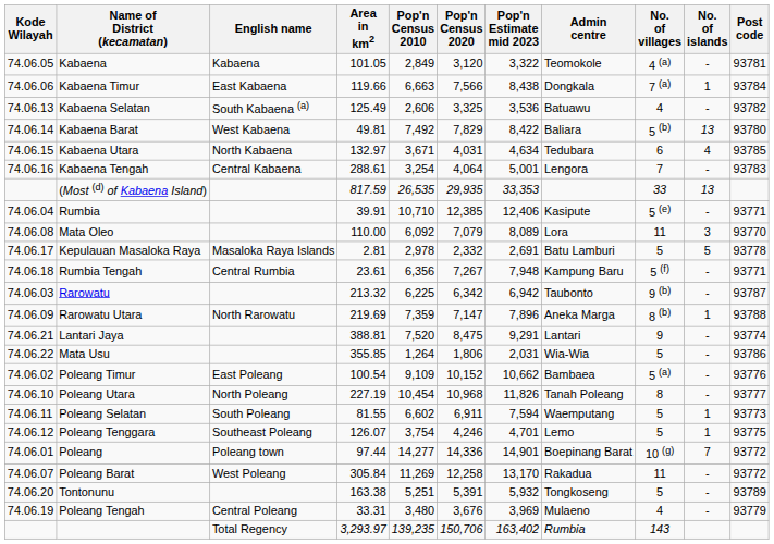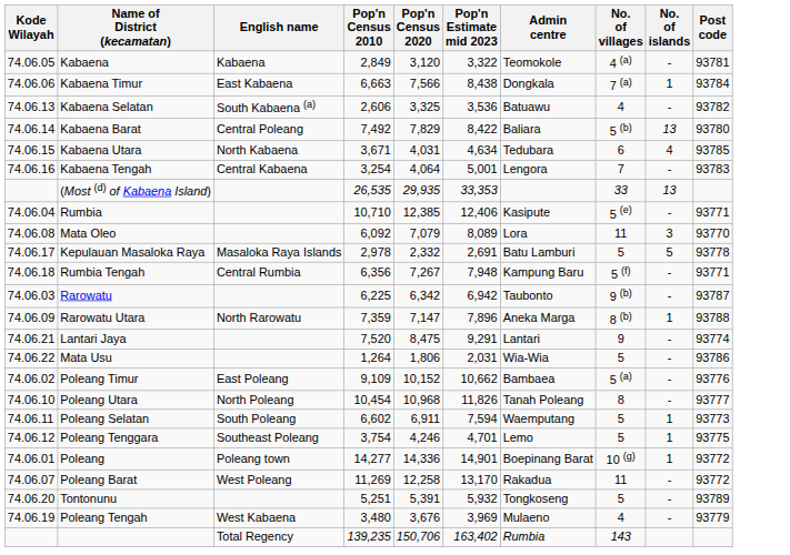 <table class="sortable wikitable">
 <tr>
 <th>Kode <br>Wilayah</th>
 <th>Name of<br>District<br>(<em>kecamatan</em>)</th>
 <th>English name</th>
-<th>Area <br> in <br> km<sup>2</sup></th>
 <th>Pop'n<br>Census<br>2010</th>
 <th>Pop'n<br>Census<br>2020</th>
 <th>Pop'n<br>Estimate<br>mid 2023</th>
 <th>Admin<br> centre</th>
 <th>No.<br>of<br>villages</th>
 <th>No.<br>of<br>islands</th>
 <th>Post<br>code</th>
 </tr>
 <tr>
 <td>74.06.05</td>
 <td>Kabaena</td>
 <td>Kabaena</td>
-<td align="right">101.05</td>
 <td align="right">2,849</td>
 <td align="right">3,120</td>
 <td align="right">3,322</td>
 <td>Teomokole</td>
 <td align="center">4 <sup>(a)</sup></td>
 <td align="center">-</td>
 <td>93781</td>
 </tr>
 <tr>
 <td>74.06.06</td>
 <td>Kabaena Timur</td>
 <td>East Kabaena</td>
-<td align="right">119.66</td>
 <td align="right">6,663</td>
 <td align="right">7,566</td>
 <td align="right">8,438</td>
 <td>Dongkala</td>
 <td align="center">7 <sup>(a)</sup></td>
 <td align="center">1</td>
 <td>93784</td>
 </tr>
 <tr>
 <td>74.06.13</td>
 <td>Kabaena Selatan</td>
 <td>South Kabaena <sup>(a)</sup></td>
-<td align="right">125.49</td>
 <td align="right">2,606</td>
 <td align="right">3,325</td>
 <td align="right">3,536</td>
 <td>Batuawu</td>
 <td align="center">4</td>
 <td align="center">-</td>
 <td>93782</td>
 </tr>
 <tr>
 <td>74.06.14</td>
 <td>Kabaena Barat</td>
-<td>West Kabaena</td>
-<td align="right">49.81</td>
+<td>Central Poleang</td>
 <td align="right">7,492</td>
 <td align="right">7,829</td>
 <td align="right">8,422</td>
 <td>Baliara</td>
 <td align="center">5 <sup>(b)</sup></td>
 <td align="center"><em>13</em></td>
 <td>93780</td>
 </tr>
 <tr>
 <td>74.06.15</td>
 <td>Kabaena Utara</td>
 <td>North Kabaena</td>
-<td align="right">132.97</td>
 <td align="right">3,671</td>
 <td align="right">4,031</td>
 <td align="right">4,634</td>
 <td>Tedubara</td>
 <td align="center">6</td>
 <td align="center">4</td>
 <td>93785</td>
 </tr>
 <tr>
 <td>74.06.16</td>
 <td>Kabaena Tengah</td>
 <td>Central Kabaena</td>
-<td align="right">288.61</td>
 <td align="right">3,254</td>
 <td align="right">4,064</td>
 <td align="right">5,001</td>
 <td>Lengora</td>
 <td align="center">7</td>
 <td align="center">-</td>
 <td>93783</td>
 </tr>
 <tr>
 <td></td>
 <td>(<em>Most</em> <sup>(d)</sup> <em>of <a href='#'>Kabaena</a> Island</em>)</td>
 <td></td>
-<td align="right"><em>817.59</em></td>
 <td align="right"><em>26,535</em></td>
 <td align="right"><em>29,935</em></td>
 <td align="right"><em>33,353</em></td>
 <td></td>
 <td align="center"><em>33</em></td>
 <td align="center"><em>13</em></td>
 <td></td>
 </tr>
 <tr>
 <td>74.06.04</td>
 <td>Rumbia</td>
 <td></td>
-<td align="right">39.91</td>
 <td align="right">10,710</td>
 <td align="right">12,385</td>
 <td align="right">12,406</td>
 <td>Kasipute</td>
 <td align="center">5 <sup>(e)</sup></td>
 <td align="center">-</td>
 <td>93771</td>
 </tr>
 <tr>
 <td>74.06.08</td>
 <td>Mata Oleo</td>
 <td></td>
-<td align="right">110.00</td>
 <td align="right">6,092</td>
 <td align="right">7,079</td>
 <td align="right">8,089</td>
 <td>Lora</td>
 <td align="center">11</td>
 <td align="center">3</td>
 <td>93770</td>
 </tr>
 <tr>
 <td>74.06.17</td>
 <td>Kepulauan Masaloka Raya</td>
 <td>Masaloka Raya Islands</td>
-<td align="right">2.81</td>
 <td align="right">2,978</td>
 <td align="right">2,332</td>
 <td align="right">2,691</td>
 <td>Batu Lamburi</td>
 <td align="center">5</td>
 <td align="center">5</td>
 <td>93778</td>
 </tr>
 <tr>
 <td>74.06.18</td>
 <td>Rumbia Tengah</td>
 <td>Central Rumbia</td>
-<td align="right">23.61</td>
 <td align="right">6,356</td>
 <td align="right">7,267</td>
 <td align="right">7,948</td>
 <td>Kampung Baru</td>
 <td align="center">5 <sup>(f)</sup></td>
 <td align="center">-</td>
 <td>93771</td>
 </tr>
 <tr>
 <td>74.06.03</td>
 <td><a href='#'>Rarowatu</a></td>
 <td></td>
-<td align="right">213.32</td>
 <td align="right">6,225</td>
 <td align="right">6,342</td>
 <td align="right">6,942</td>
 <td>Taubonto</td>
 <td align="center">9 <sup>(b)</sup></td>
 <td align="center">-</td>
 <td>93787</td>
 </tr>
 <tr>
 <td>74.06.09</td>
 <td>Rarowatu Utara</td>
 <td>North Rarowatu</td>
-<td align="right">219.69</td>
 <td align="right">7,359</td>
 <td align="right">7,147</td>
 <td align="right">7,896</td>
 <td>Aneka Marga</td>
 <td align="center">8 <sup>(b)</sup></td>
 <td align="center">1</td>
 <td>93788</td>
 </tr>
 <tr>
 <td>74.06.21</td>
 <td>Lantari Jaya</td>
 <td></td>
-<td align="right">388.81</td>
 <td align="right">7,520</td>
 <td align="right">8,475</td>
 <td align="right">9,291</td>
 <td>Lantari</td>
 <td align="center">9</td>
 <td align="center">-</td>
 <td>93774</td>
 </tr>
 <tr>
 <td>74.06.22</td>
 <td>Mata Usu</td>
 <td></td>
-<td align="right">355.85</td>
 <td align="right">1,264</td>
 <td align="right">1,806</td>
 <td align="right">2,031</td>
 <td>Wia-Wia</td>
 <td align="center">5</td>
 <td align="center">-</td>
 <td>93786</td>
 </tr>
 <tr>
 <td>74.06.02</td>
 <td>Poleang Timur</td>
 <td>East Poleang</td>
-<td align="right">100.54</td>
 <td align="right">9,109</td>
 <td align="right">10,152</td>
 <td align="right">10,662</td>
 <td>Bambaea</td>
 <td align="center">5 <sup>(a)</sup></td>
 <td align="center">-</td>
 <td>93776</td>
 </tr>
 <tr>
 <td>74.06.10</td>
 <td>Poleang Utara</td>
 <td>North Poleang</td>
-<td align="right">227.19</td>
 <td align="right">10,454</td>
 <td align="right">10,968</td>
 <td align="right">11,826</td>
 <td>Tanah Poleang</td>
 <td align="center">8</td>
 <td align="center">-</td>
 <td>93777</td>
 </tr>
 <tr>
 <td>74.06.11</td>
 <td>Poleang Selatan</td>
 <td>South Poleang</td>
-<td align="right">81.55</td>
 <td align="right">6,602</td>
 <td align="right">6,911</td>
 <td align="right">7,594</td>
 <td>Waemputang</td>
 <td align="center">5</td>
 <td align="center">1</td>
 <td>93773</td>
 </tr>
 <tr>
 <td>74.06.12</td>
 <td>Poleang Tenggara</td>
 <td>Southeast Poleang</td>
-<td align="right">126.07</td>
 <td align="right">3,754</td>
 <td align="right">4,246</td>
 <td align="right">4,701</td>
 <td>Lemo</td>
 <td align="center">5</td>
 <td align="center">1</td>
 <td>93775</td>
 </tr>
 <tr>
 <td>74.06.01</td>
 <td>Poleang</td>
 <td>Poleang town</td>
-<td align="right">97.44</td>
 <td align="right">14,277</td>
 <td align="right">14,336</td>
 <td align="right">14,901</td>
 <td>Boepinang Barat</td>
 <td align="center">10 <sup>(g)</sup></td>
-<td align="center">7</td>
+<td align="center">1</td>
 <td>93772</td>
 </tr>
 <tr>
 <td>74.06.07</td>
 <td>Poleang Barat</td>
 <td>West Poleang</td>
-<td align="right">305.84</td>
 <td align="right">11,269</td>
 <td align="right">12,258</td>
 <td align="right">13,170</td>
 <td>Rakadua</td>
 <td align="center">11</td>
 <td align="center">-</td>
 <td>93772</td>
 </tr>
 <tr>
 <td>74.06.20</td>
 <td>Tontonunu</td>
 <td></td>
-<td align="right">163.38</td>
 <td align="right">5,251</td>
 <td align="right">5,391</td>
 <td align="right">5,932</td>
 <td>Tongkoseng</td>
 <td align="center">5</td>
 <td align="center">-</td>
 <td>93789</td>
 </tr>
 <tr>
 <td>74.06.19</td>
 <td>Poleang Tengah</td>
-<td>Central Poleang</td>
-<td align="right">33.31</td>
+<td>West Kabaena</td>
 <td align="right">3,480</td>
 <td align="right">3,676</td>
 <td align="right">3,969</td>
 <td>Mulaeno</td>
 <td align="center">4</td>
 <td align="center">-</td>
 <td>93779</td>
 </tr>
 <tr>
 <td></td>
 <td></td>
 <td>Total Regency</td>
-<td align="right"><em>3,293.97</em></td>
 <td align="right"><em>139,235</em></td>
 <td align="right"><em>150,706</em></td>
 <td align="right"><em>163,402</em></td>
 <td><em>Rumbia</em></td>
 <td align="center"><em>143</em></td>
 <td align="center"></td>
 <td></td>
 </tr>
 </table>
